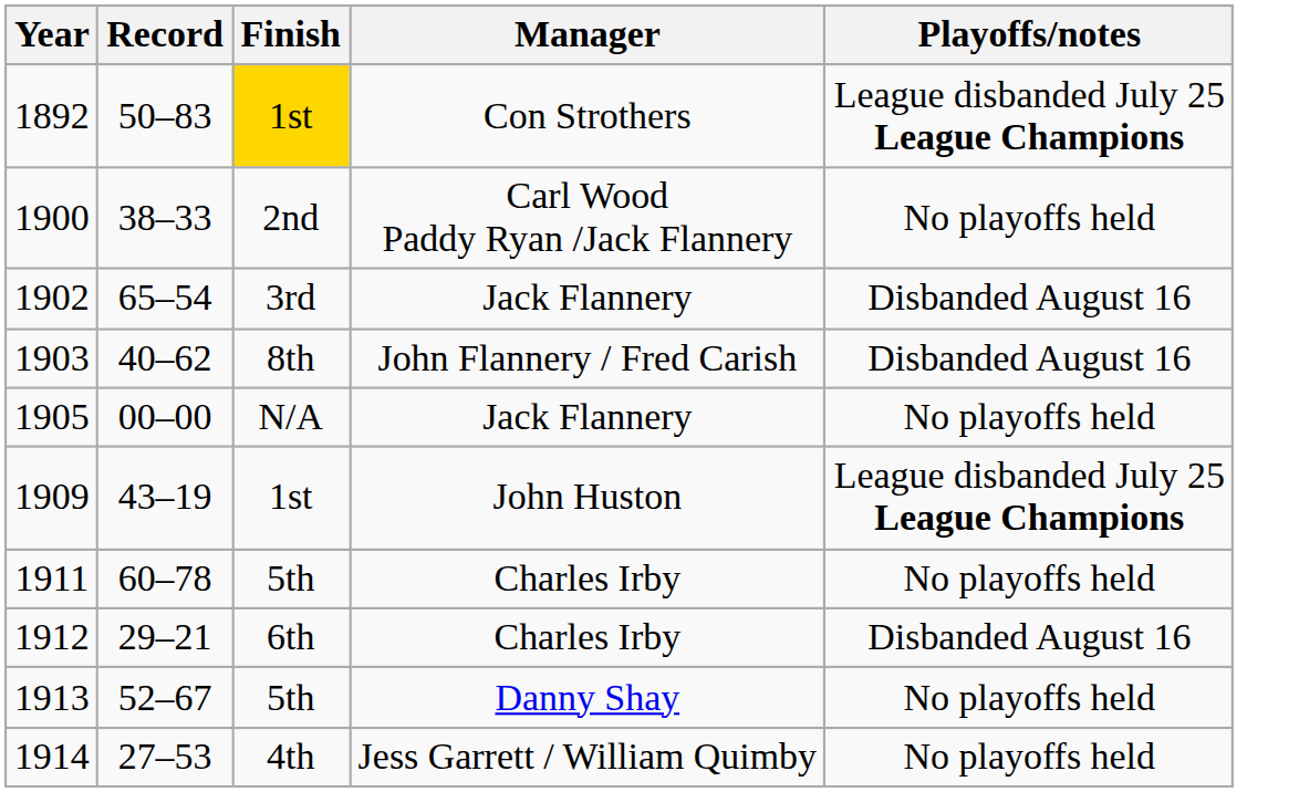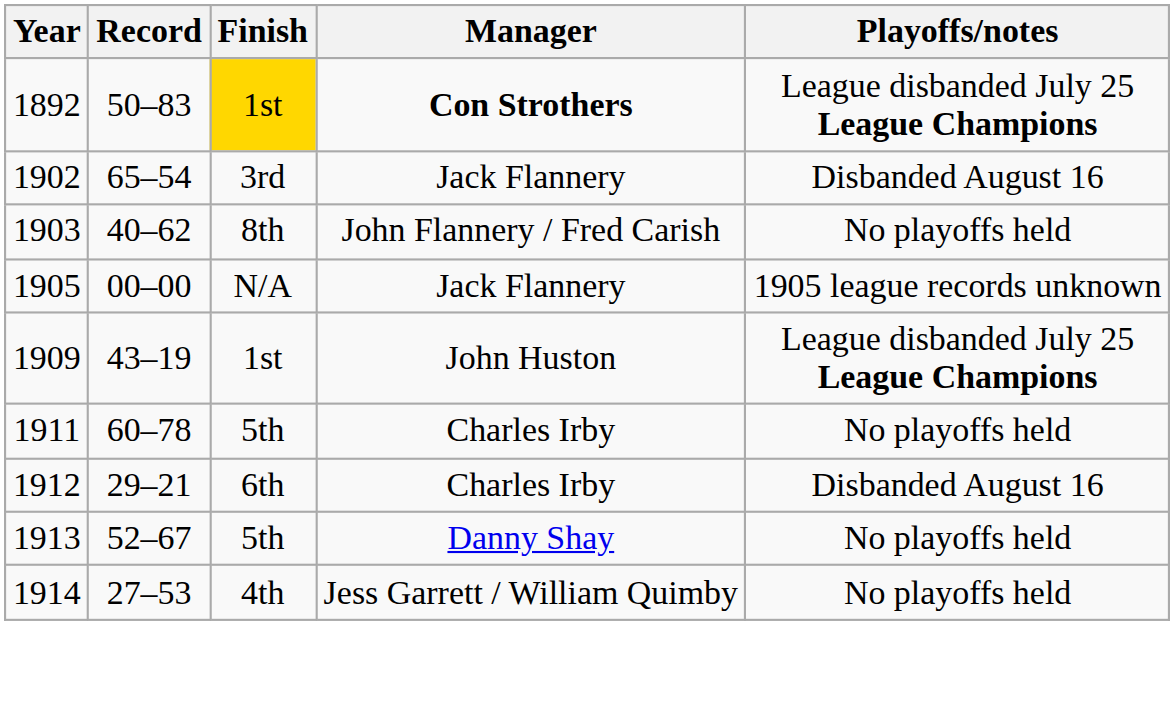 <table class="wikitable" style="text-align:center">
 <tr>
 <th>Year</th>
 <th>Record</th>
 <th>Finish</th>
 <th>Manager</th>
 <th>Playoffs/notes</th>
 </tr>
 <tr>
 <td>1892</td>
 <td>50–83</td>
 <td style="background: gold;">1st</td>
-<td>Con Strothers</td>
+<td><strong>Con Strothers</strong></td>
 <td>League disbanded July 25<br><strong>League Champions</strong></td>
-</tr>
-<tr>
-<td>1900</td>
-<td>38–33</td>
-<td>2nd</td>
-<td>Carl Wood<br>Paddy Ryan /Jack Flannery</td>
-<td>No playoffs held</td>
 </tr>
 <tr>
 <td>1902</td>
 <td>65–54</td>
 <td>3rd</td>
 <td>Jack Flannery</td>
 <td>Disbanded August 16</td>
 </tr>
 <tr>
 <td>1903</td>
 <td>40–62</td>
 <td>8th</td>
 <td>John Flannery / Fred Carish</td>
-<td>Disbanded August 16</td>
+<td>No playoffs held</td>
 </tr>
 <tr>
 <td>1905</td>
 <td>00–00</td>
 <td>N/A</td>
 <td>Jack Flannery</td>
-<td>No playoffs held</td>
+<td>1905 league records unknown</td>
 </tr>
 <tr>
 <td>1909</td>
 <td>43–19</td>
 <td>1st</td>
 <td>John Huston</td>
 <td>League disbanded July 25<br><strong>League Champions</strong></td>
 </tr>
 <tr>
 <td>1911</td>
 <td>60–78</td>
 <td>5th</td>
 <td>Charles Irby</td>
 <td>No playoffs held</td>
 </tr>
 <tr>
 <td>1912</td>
 <td>29–21</td>
 <td>6th</td>
 <td>Charles Irby</td>
 <td>Disbanded August 16</td>
 </tr>
 <tr>
 <td>1913</td>
 <td>52–67</td>
 <td>5th</td>
 <td><a href='#'>Danny Shay</a></td>
 <td>No playoffs held</td>
 </tr>
 <tr>
 <td>1914</td>
 <td>27–53</td>
 <td>4th</td>
 <td>Jess Garrett / William Quimby</td>
 <td>No playoffs held</td>
 </tr>
 </table>
